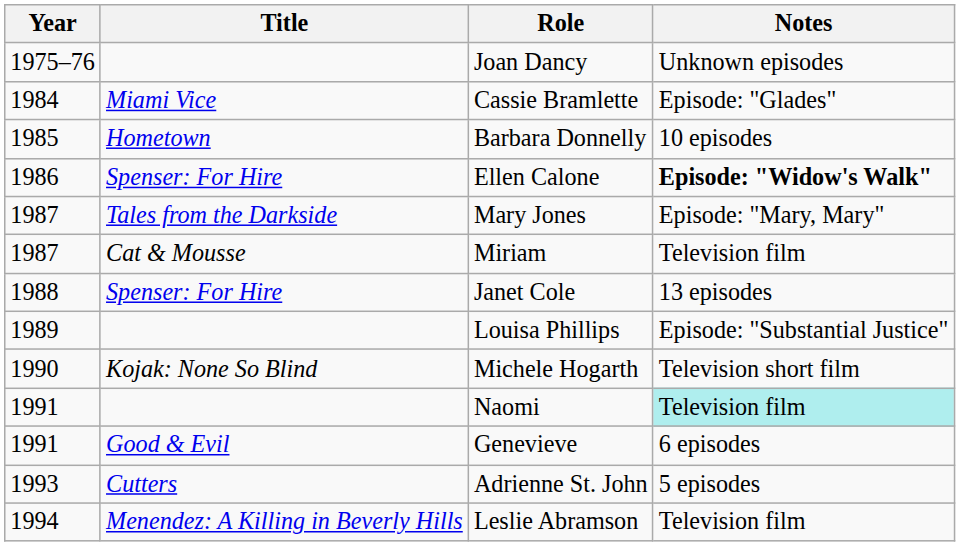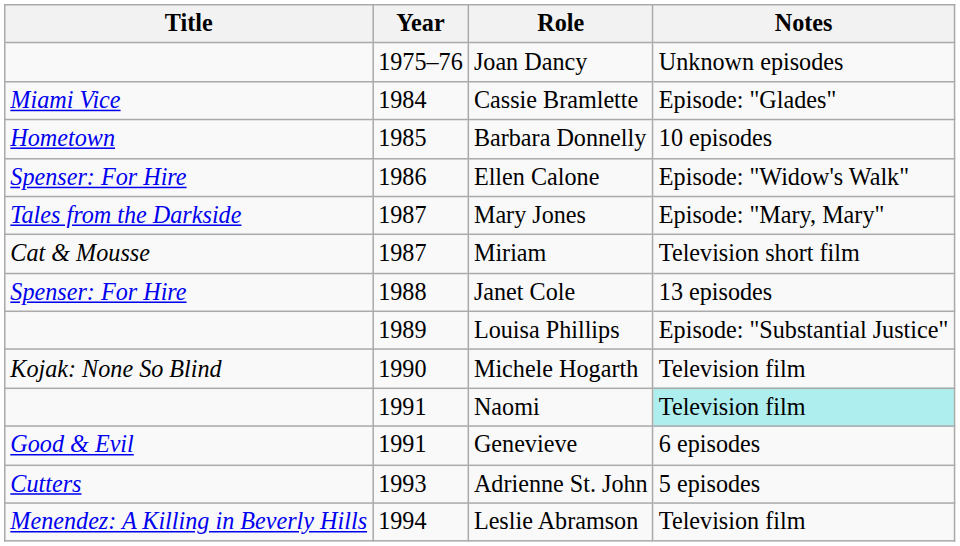 <table class="wikitable sortable">
 <tr>
+<th>Title</th>
 <th>Year</th>
-<th>Title</th>
 <th>Role</th>
 <th class="unsortable">Notes</th>
 </tr>
 <tr>
+<td><em></em></td>
 <td>1975–76</td>
-<td><em></em></td>
 <td>Joan Dancy</td>
 <td>Unknown episodes</td>
 </tr>
 <tr>
+<td><em><a href='#'>Miami Vice</a></em></td>
 <td>1984</td>
-<td><em><a href='#'>Miami Vice</a></em></td>
 <td>Cassie Bramlette</td>
 <td>Episode: "Glades"</td>
 </tr>
 <tr>
+<td><em><a href='#'>Hometown</a></em></td>
 <td>1985</td>
-<td><em><a href='#'>Hometown</a></em></td>
 <td>Barbara Donnelly</td>
 <td>10 episodes</td>
 </tr>
 <tr>
+<td><em><a href='#'>Spenser: For Hire</a></em></td>
 <td>1986</td>
-<td><em><a href='#'>Spenser: For Hire</a></em></td>
 <td>Ellen Calone</td>
-<td><strong>Episode: "Widow's Walk"</strong></td>
+<td>Episode: "Widow's Walk"</td>
 </tr>
 <tr>
+<td><em><a href='#'>Tales from the Darkside</a></em></td>
 <td>1987</td>
-<td><em><a href='#'>Tales from the Darkside</a></em></td>
 <td>Mary Jones</td>
 <td>Episode: "Mary, Mary"</td>
 </tr>
 <tr>
+<td><em>Cat & Mousse</em></td>
 <td>1987</td>
-<td><em>Cat & Mousse</em></td>
 <td>Miriam</td>
-<td>Television film</td>
+<td>Television short film</td>
 </tr>
 <tr>
+<td><em><a href='#'>Spenser: For Hire</a></em></td>
 <td>1988</td>
-<td><em><a href='#'>Spenser: For Hire</a></em></td>
 <td>Janet Cole</td>
 <td>13 episodes</td>
 </tr>
 <tr>
+<td><em></em></td>
 <td>1989</td>
-<td><em></em></td>
 <td>Louisa Phillips</td>
 <td>Episode: "Substantial Justice"</td>
 </tr>
 <tr>
+<td><em>Kojak: None So Blind</em></td>
 <td>1990</td>
-<td><em>Kojak: None So Blind</em></td>
 <td>Michele Hogarth</td>
-<td>Television short film</td>
+<td>Television film</td>
 </tr>
 <tr>
+<td><em></em></td>
 <td>1991</td>
-<td><em></em></td>
 <td>Naomi</td>
 <td style="background: paleturquoise;">Television film</td>
 </tr>
 <tr>
+<td><em><a href='#'>Good & Evil</a></em></td>
 <td>1991</td>
-<td><em><a href='#'>Good & Evil</a></em></td>
 <td>Genevieve</td>
 <td>6 episodes</td>
 </tr>
 <tr>
+<td><em><a href='#'>Cutters</a></em></td>
 <td>1993</td>
-<td><em><a href='#'>Cutters</a></em></td>
 <td>Adrienne St. John</td>
 <td>5 episodes</td>
 </tr>
 <tr>
+<td><em><a href='#'>Menendez: A Killing in Beverly Hills</a></em></td>
 <td>1994</td>
-<td><em><a href='#'>Menendez: A Killing in Beverly Hills</a></em></td>
 <td>Leslie Abramson</td>
 <td>Television film</td>
 </tr>
 </table>
